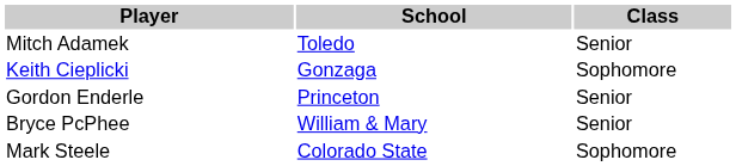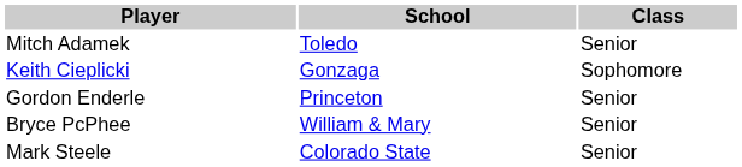 <table style="width:600px" "border:'1' 'solid' 'gray' ">
 <tr>
 <th style="background:#ccc; width:23%;">Player</th>
 <th style="background:#ccc; width:22%;">School</th>
 <th style="background:#ccc; width:10%;">Class</th>
 </tr>
 <tr>
 <td>Mitch Adamek</td>
 <td><a href='#'>Toledo</a></td>
 <td>Senior</td>
 </tr>
 <tr>
 <td><a href='#'>Keith Cieplicki</a></td>
 <td><a href='#'>Gonzaga</a></td>
 <td>Sophomore</td>
 </tr>
 <tr>
 <td>Gordon Enderle</td>
 <td><a href='#'>Princeton</a></td>
 <td>Senior</td>
 </tr>
 <tr>
 <td>Bryce PcPhee</td>
 <td><a href='#'>William & Mary</a></td>
 <td>Senior</td>
 </tr>
 <tr>
 <td>Mark Steele</td>
 <td><a href='#'>Colorado State</a></td>
-<td>Sophomore</td>
+<td>Senior</td>
 </tr>
 </table>
